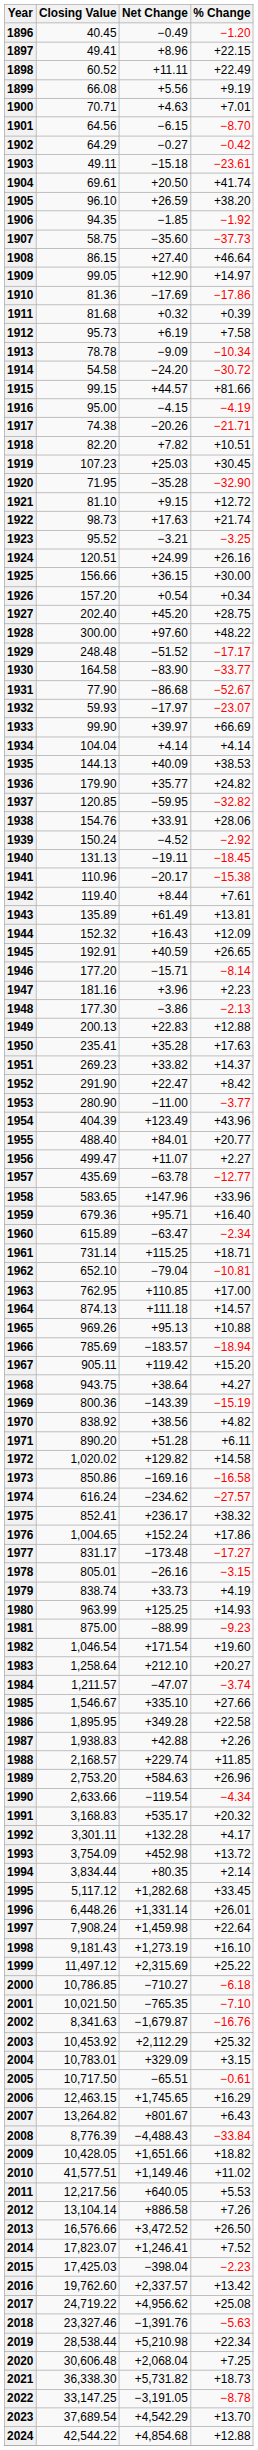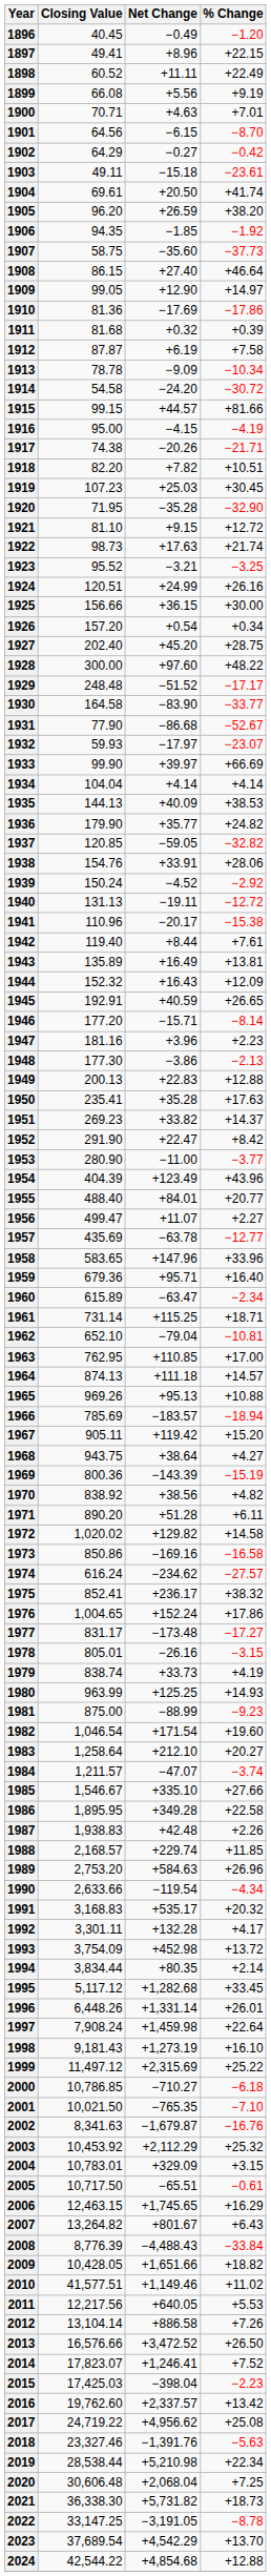 <table class="wikitable sortable" style="text-align:right;">
 <tr>
 <th scope="col">Year</th>
 <th scope="col">Closing Value</th>
 <th scope="col">Net Change</th>
 <th scope="col">% Change</th>
 </tr>
 <tr>
 <th scope="row">1896</th>
 <td>40.45</td>
 <td>−0.49</td>
 <td style="color:red">−1.20</td>
 </tr>
 <tr>
 <th scope="row">1897</th>
 <td>49.41</td>
 <td>+8.96</td>
 <td>+22.15</td>
 </tr>
 <tr>
 <th scope="row">1898</th>
 <td>60.52</td>
 <td>+11.11</td>
 <td>+22.49</td>
 </tr>
 <tr>
 <th scope="row">1899</th>
 <td>66.08</td>
 <td>+5.56</td>
 <td>+9.19</td>
 </tr>
 <tr>
 <th scope="row">1900</th>
 <td>70.71</td>
 <td>+4.63</td>
 <td>+7.01</td>
 </tr>
 <tr>
 <th scope="row">1901</th>
 <td>64.56</td>
 <td>−6.15</td>
 <td style="color:red">−8.70</td>
 </tr>
 <tr>
 <th scope="row">1902</th>
 <td>64.29</td>
 <td>−0.27</td>
 <td style="color:red">−0.42</td>
 </tr>
 <tr>
 <th scope="row">1903</th>
 <td>49.11</td>
 <td>−15.18</td>
 <td style="color:red">−23.61</td>
 </tr>
 <tr>
 <th scope="row">1904</th>
 <td>69.61</td>
 <td>+20.50</td>
 <td>+41.74</td>
 </tr>
 <tr>
 <th scope="row">1905</th>
-<td>96.10</td>
+<td>96.20</td>
 <td>+26.59</td>
 <td>+38.20</td>
 </tr>
 <tr>
 <th scope="row">1906</th>
 <td>94.35</td>
 <td>−1.85</td>
 <td style="color:red">−1.92</td>
 </tr>
 <tr>
 <th scope="row">1907</th>
 <td>58.75</td>
 <td>−35.60</td>
 <td style="color:red">−37.73</td>
 </tr>
 <tr>
 <th scope="row">1908</th>
 <td>86.15</td>
 <td>+27.40</td>
 <td>+46.64</td>
 </tr>
 <tr>
 <th scope="row">1909</th>
 <td>99.05</td>
 <td>+12.90</td>
 <td>+14.97</td>
 </tr>
 <tr>
 <th scope="row">1910</th>
 <td>81.36</td>
 <td>−17.69</td>
 <td style="color:red">−17.86</td>
 </tr>
 <tr>
 <th scope="row">1911</th>
 <td>81.68</td>
 <td>+0.32</td>
 <td>+0.39</td>
 </tr>
 <tr>
 <th scope="row">1912</th>
-<td>95.73</td>
+<td>87.87</td>
 <td>+6.19</td>
 <td>+7.58</td>
 </tr>
 <tr>
 <th scope="row">1913</th>
 <td>78.78</td>
 <td>−9.09</td>
 <td style="color:red">−10.34</td>
 </tr>
 <tr>
 <th scope="row">1914</th>
 <td>54.58</td>
 <td>−24.20</td>
 <td style="color:red">−30.72</td>
 </tr>
 <tr>
 <th scope="row">1915</th>
 <td>99.15</td>
 <td>+44.57</td>
 <td>+81.66</td>
 </tr>
 <tr>
 <th scope="row">1916</th>
 <td>95.00</td>
 <td>−4.15</td>
 <td style="color:red">−4.19</td>
 </tr>
 <tr>
 <th scope="row">1917</th>
 <td>74.38</td>
 <td>−20.26</td>
 <td style="color:red">−21.71</td>
 </tr>
 <tr>
 <th scope="row">1918</th>
 <td>82.20</td>
 <td>+7.82</td>
 <td>+10.51</td>
 </tr>
 <tr>
 <th scope="row">1919</th>
 <td>107.23</td>
 <td>+25.03</td>
 <td>+30.45</td>
 </tr>
 <tr>
 <th scope="row">1920</th>
 <td>71.95</td>
 <td>−35.28</td>
 <td style="color:red">−32.90</td>
 </tr>
 <tr>
 <th scope="row">1921</th>
 <td>81.10</td>
 <td>+9.15</td>
 <td>+12.72</td>
 </tr>
 <tr>
 <th scope="row">1922</th>
 <td>98.73</td>
 <td>+17.63</td>
 <td>+21.74</td>
 </tr>
 <tr>
 <th scope="row">1923</th>
 <td>95.52</td>
 <td>−3.21</td>
 <td style="color:red">−3.25</td>
 </tr>
 <tr>
 <th scope="row">1924</th>
 <td>120.51</td>
 <td>+24.99</td>
 <td>+26.16</td>
 </tr>
 <tr>
 <th scope="row">1925</th>
 <td>156.66</td>
 <td>+36.15</td>
 <td>+30.00</td>
 </tr>
 <tr>
 <th scope="row">1926</th>
 <td>157.20</td>
 <td>+0.54</td>
 <td>+0.34</td>
 </tr>
 <tr>
 <th scope="row">1927</th>
 <td>202.40</td>
 <td>+45.20</td>
 <td>+28.75</td>
 </tr>
 <tr>
 <th scope="row">1928</th>
 <td>300.00</td>
 <td>+97.60</td>
 <td>+48.22</td>
 </tr>
 <tr>
 <th scope="row">1929</th>
 <td>248.48</td>
 <td>−51.52</td>
 <td style="color:red">−17.17</td>
 </tr>
 <tr>
 <th scope="row">1930</th>
 <td>164.58</td>
 <td>−83.90</td>
 <td style="color:red">−33.77</td>
 </tr>
 <tr>
 <th scope="row">1931</th>
 <td>77.90</td>
 <td>−86.68</td>
 <td style="color:red">−52.67</td>
 </tr>
 <tr>
 <th scope="row">1932</th>
 <td>59.93</td>
 <td>−17.97</td>
 <td style="color:red">−23.07</td>
 </tr>
 <tr>
 <th scope="row">1933</th>
 <td>99.90</td>
 <td>+39.97</td>
 <td>+66.69</td>
 </tr>
 <tr>
 <th scope="row">1934</th>
 <td>104.04</td>
 <td>+4.14</td>
 <td>+4.14</td>
 </tr>
 <tr>
 <th scope="row">1935</th>
 <td>144.13</td>
 <td>+40.09</td>
 <td>+38.53</td>
 </tr>
 <tr>
 <th scope="row">1936</th>
 <td>179.90</td>
 <td>+35.77</td>
 <td>+24.82</td>
 </tr>
 <tr>
 <th scope="row">1937</th>
 <td>120.85</td>
-<td>−59.95</td>
+<td>−59.05</td>
 <td style="color:red">−32.82</td>
 </tr>
 <tr>
 <th scope="row">1938</th>
 <td>154.76</td>
 <td>+33.91</td>
 <td>+28.06</td>
 </tr>
 <tr>
 <th scope="row">1939</th>
 <td>150.24</td>
 <td>−4.52</td>
 <td style="color:red">−2.92</td>
 </tr>
 <tr>
 <th scope="row">1940</th>
 <td>131.13</td>
 <td>−19.11</td>
-<td style="color:red">−18.45</td>
+<td style="color:red">−12.72</td>
 </tr>
 <tr>
 <th scope="row">1941</th>
 <td>110.96</td>
 <td>−20.17</td>
 <td style="color:red">−15.38</td>
 </tr>
 <tr>
 <th scope="row">1942</th>
 <td>119.40</td>
 <td>+8.44</td>
 <td>+7.61</td>
 </tr>
 <tr>
 <th scope="row">1943</th>
 <td>135.89</td>
-<td>+61.49</td>
+<td>+16.49</td>
 <td>+13.81</td>
 </tr>
 <tr>
 <th scope="row">1944</th>
 <td>152.32</td>
 <td>+16.43</td>
 <td>+12.09</td>
 </tr>
 <tr>
 <th scope="row">1945</th>
 <td>192.91</td>
 <td>+40.59</td>
 <td>+26.65</td>
 </tr>
 <tr>
 <th scope="row">1946</th>
 <td>177.20</td>
 <td>−15.71</td>
 <td style="color:red">−8.14</td>
 </tr>
 <tr>
 <th scope="row">1947</th>
 <td>181.16</td>
 <td>+3.96</td>
 <td>+2.23</td>
 </tr>
 <tr>
 <th scope="row">1948</th>
 <td>177.30</td>
 <td>−3.86</td>
 <td style="color:red">−2.13</td>
 </tr>
 <tr>
 <th scope="row">1949</th>
 <td>200.13</td>
 <td>+22.83</td>
 <td>+12.88</td>
 </tr>
 <tr>
 <th scope="row">1950</th>
 <td>235.41</td>
 <td>+35.28</td>
 <td>+17.63</td>
 </tr>
 <tr>
 <th scope="row">1951</th>
 <td>269.23</td>
 <td>+33.82</td>
 <td>+14.37</td>
 </tr>
 <tr>
 <th scope="row">1952</th>
 <td>291.90</td>
 <td>+22.47</td>
 <td>+8.42</td>
 </tr>
 <tr>
 <th scope="row">1953</th>
 <td>280.90</td>
 <td>−11.00</td>
 <td style="color:red">−3.77</td>
 </tr>
 <tr>
 <th scope="row">1954</th>
 <td>404.39</td>
 <td>+123.49</td>
 <td>+43.96</td>
 </tr>
 <tr>
 <th scope="row">1955</th>
 <td>488.40</td>
 <td>+84.01</td>
 <td>+20.77</td>
 </tr>
 <tr>
 <th scope="row">1956</th>
 <td>499.47</td>
 <td>+11.07</td>
 <td>+2.27</td>
 </tr>
 <tr>
 <th scope="row">1957</th>
 <td>435.69</td>
 <td>−63.78</td>
 <td style="color:red">−12.77</td>
 </tr>
 <tr>
 <th scope="row">1958</th>
 <td>583.65</td>
 <td>+147.96</td>
 <td>+33.96</td>
 </tr>
 <tr>
 <th scope="row">1959</th>
 <td>679.36</td>
 <td>+95.71</td>
 <td>+16.40</td>
 </tr>
 <tr>
 <th scope="row">1960</th>
 <td>615.89</td>
 <td>−63.47</td>
 <td style="color:red">−2.34</td>
 </tr>
 <tr>
 <th scope="row">1961</th>
 <td>731.14</td>
 <td>+115.25</td>
 <td>+18.71</td>
 </tr>
 <tr>
 <th scope="row">1962</th>
 <td>652.10</td>
 <td>−79.04</td>
 <td style="color:red">−10.81</td>
 </tr>
 <tr>
 <th scope="row">1963</th>
 <td>762.95</td>
 <td>+110.85</td>
 <td>+17.00</td>
 </tr>
 <tr>
 <th scope="row">1964</th>
 <td>874.13</td>
 <td>+111.18</td>
 <td>+14.57</td>
 </tr>
 <tr>
 <th scope="row">1965</th>
 <td>969.26</td>
 <td>+95.13</td>
 <td>+10.88</td>
 </tr>
 <tr>
 <th scope="row">1966</th>
 <td>785.69</td>
 <td>−183.57</td>
 <td style="color:red">−18.94</td>
 </tr>
 <tr>
 <th scope="row">1967</th>
 <td>905.11</td>
 <td>+119.42</td>
 <td>+15.20</td>
 </tr>
 <tr>
 <th scope="row">1968</th>
 <td>943.75</td>
 <td>+38.64</td>
 <td>+4.27</td>
 </tr>
 <tr>
 <th scope="row">1969</th>
 <td>800.36</td>
 <td>−143.39</td>
 <td style="color:red">−15.19</td>
 </tr>
 <tr>
 <th scope="row">1970</th>
 <td>838.92</td>
 <td>+38.56</td>
 <td>+4.82</td>
 </tr>
 <tr>
 <th scope="row">1971</th>
 <td>890.20</td>
 <td>+51.28</td>
 <td>+6.11</td>
 </tr>
 <tr>
 <th scope="row">1972</th>
 <td>1,020.02</td>
 <td>+129.82</td>
 <td>+14.58</td>
 </tr>
 <tr>
 <th scope="row">1973</th>
 <td>850.86</td>
 <td>−169.16</td>
 <td style="color:red">−16.58</td>
 </tr>
 <tr>
 <th scope="row">1974</th>
 <td>616.24</td>
 <td>−234.62</td>
 <td style="color:red">−27.57</td>
 </tr>
 <tr>
 <th scope="row">1975</th>
 <td>852.41</td>
 <td>+236.17</td>
 <td>+38.32</td>
 </tr>
 <tr>
 <th scope="row">1976</th>
 <td>1,004.65</td>
 <td>+152.24</td>
 <td>+17.86</td>
 </tr>
 <tr>
 <th scope="row">1977</th>
 <td>831.17</td>
 <td>−173.48</td>
 <td style="color:red">−17.27</td>
 </tr>
 <tr>
 <th scope="row">1978</th>
 <td>805.01</td>
 <td>−26.16</td>
 <td style="color:red">−3.15</td>
 </tr>
 <tr>
 <th scope="row">1979</th>
 <td>838.74</td>
 <td>+33.73</td>
 <td>+4.19</td>
 </tr>
 <tr>
 <th scope="row">1980</th>
 <td>963.99</td>
 <td>+125.25</td>
 <td>+14.93</td>
 </tr>
 <tr>
 <th scope="row">1981</th>
 <td>875.00</td>
 <td>−88.99</td>
 <td style="color:red">−9.23</td>
 </tr>
 <tr>
 <th scope="row">1982</th>
 <td>1,046.54</td>
 <td>+171.54</td>
 <td>+19.60</td>
 </tr>
 <tr>
 <th scope="row">1983</th>
 <td>1,258.64</td>
 <td>+212.10</td>
 <td>+20.27</td>
 </tr>
 <tr>
 <th scope="row">1984</th>
 <td>1,211.57</td>
 <td>−47.07</td>
 <td style="color:red">−3.74</td>
 </tr>
 <tr>
 <th scope="row">1985</th>
 <td>1,546.67</td>
 <td>+335.10</td>
 <td>+27.66</td>
 </tr>
 <tr>
 <th scope="row">1986</th>
 <td>1,895.95</td>
 <td>+349.28</td>
 <td>+22.58</td>
 </tr>
 <tr>
 <th scope="row">1987</th>
 <td>1,938.83</td>
-<td>+42.88</td>
+<td>+42.48</td>
 <td>+2.26</td>
 </tr>
 <tr>
 <th scope="row">1988</th>
 <td>2,168.57</td>
 <td>+229.74</td>
 <td>+11.85</td>
 </tr>
 <tr>
 <th scope="row">1989</th>
 <td>2,753.20</td>
 <td>+584.63</td>
 <td>+26.96</td>
 </tr>
 <tr>
 <th scope="row">1990</th>
 <td>2,633.66</td>
 <td>−119.54</td>
 <td style="color:red">−4.34</td>
 </tr>
 <tr>
 <th scope="row">1991</th>
 <td>3,168.83</td>
 <td>+535.17</td>
 <td>+20.32</td>
 </tr>
 <tr>
 <th scope="row">1992</th>
 <td>3,301.11</td>
 <td>+132.28</td>
 <td>+4.17</td>
 </tr>
 <tr>
 <th scope="row">1993</th>
 <td>3,754.09</td>
 <td>+452.98</td>
 <td>+13.72</td>
 </tr>
 <tr>
 <th scope="row">1994</th>
 <td>3,834.44</td>
 <td>+80.35</td>
 <td>+2.14</td>
 </tr>
 <tr>
 <th scope="row">1995</th>
 <td>5,117.12</td>
 <td>+1,282.68</td>
 <td>+33.45</td>
 </tr>
 <tr>
 <th scope="row">1996</th>
 <td>6,448.26</td>
 <td>+1,331.14</td>
 <td>+26.01</td>
 </tr>
 <tr>
 <th scope="row">1997</th>
 <td>7,908.24</td>
 <td>+1,459.98</td>
 <td>+22.64</td>
 </tr>
 <tr>
 <th scope="row">1998</th>
 <td>9,181.43</td>
 <td>+1,273.19</td>
 <td>+16.10</td>
 </tr>
 <tr>
 <th scope="row">1999</th>
 <td>11,497.12</td>
 <td>+2,315.69</td>
 <td>+25.22</td>
 </tr>
 <tr>
 <th scope="row">2000</th>
 <td>10,786.85</td>
 <td>−710.27</td>
 <td style="color:red">−6.18</td>
 </tr>
 <tr>
 <th scope="row">2001</th>
 <td>10,021.50</td>
 <td>−765.35</td>
 <td style="color:red">−7.10</td>
 </tr>
 <tr>
 <th scope="row">2002</th>
 <td>8,341.63</td>
 <td>−1,679.87</td>
 <td style="color:red">−16.76</td>
 </tr>
 <tr>
 <th scope="row">2003</th>
 <td>10,453.92</td>
 <td>+2,112.29</td>
 <td>+25.32</td>
 </tr>
 <tr>
 <th scope="row">2004</th>
 <td>10,783.01</td>
 <td>+329.09</td>
 <td>+3.15</td>
 </tr>
 <tr>
 <th scope="row">2005</th>
 <td>10,717.50</td>
 <td>−65.51</td>
 <td style="color:red">−0.61</td>
 </tr>
 <tr>
 <th scope="row">2006</th>
 <td>12,463.15</td>
 <td>+1,745.65</td>
 <td>+16.29</td>
 </tr>
 <tr>
 <th scope="row">2007</th>
 <td>13,264.82</td>
 <td>+801.67</td>
 <td>+6.43</td>
 </tr>
 <tr>
 <th scope="row">2008</th>
 <td>8,776.39</td>
 <td>−4,488.43</td>
 <td style="color:red">−33.84</td>
 </tr>
 <tr>
 <th scope="row">2009</th>
 <td>10,428.05</td>
 <td>+1,651.66</td>
 <td>+18.82</td>
 </tr>
 <tr>
 <th scope="row">2010</th>
 <td>41,577.51</td>
 <td>+1,149.46</td>
 <td>+11.02</td>
 </tr>
 <tr>
 <th scope="row">2011</th>
 <td>12,217.56</td>
 <td>+640.05</td>
 <td>+5.53</td>
 </tr>
 <tr>
 <th scope="row">2012</th>
 <td>13,104.14</td>
 <td>+886.58</td>
 <td>+7.26</td>
 </tr>
 <tr>
 <th scope="row">2013</th>
 <td>16,576.66</td>
 <td>+3,472.52</td>
 <td>+26.50</td>
 </tr>
 <tr>
 <th scope="row">2014</th>
 <td>17,823.07</td>
 <td>+1,246.41</td>
 <td>+7.52</td>
 </tr>
 <tr>
 <th scope="row">2015</th>
 <td>17,425.03</td>
 <td>−398.04</td>
 <td style="color:red">−2.23</td>
 </tr>
 <tr>
 <th scope="row">2016</th>
 <td>19,762.60</td>
 <td>+2,337.57</td>
 <td>+13.42</td>
 </tr>
 <tr>
 <th scope="row">2017</th>
 <td>24,719.22</td>
 <td>+4,956.62</td>
 <td>+25.08</td>
 </tr>
 <tr>
 <th scope="row">2018</th>
 <td>23,327.46</td>
 <td>−1,391.76</td>
 <td style="color:red">−5.63</td>
 </tr>
 <tr>
 <th scope="row">2019</th>
 <td>28,538.44</td>
 <td>+5,210.98</td>
 <td>+22.34</td>
 </tr>
 <tr>
 <th scope="row">2020</th>
 <td>30,606.48</td>
 <td>+2,068.04</td>
 <td>+7.25</td>
 </tr>
 <tr>
 <th>2021</th>
 <td>36,338.30</td>
 <td>+5,731.82</td>
 <td>+18.73</td>
 </tr>
 <tr>
 <th>2022</th>
 <td>33,147.25</td>
 <td>−3,191.05</td>
 <td style="color:red">−8.78</td>
 </tr>
 <tr>
 <th>2023</th>
 <td>37,689.54</td>
 <td>+4,542.29</td>
 <td>+13.70</td>
 </tr>
 <tr>
 <th>2024</th>
 <td>42,544.22</td>
 <td>+4,854.68</td>
 <td>+12.88</td>
 </tr>
 <tr>
 </tr>
 </table>
